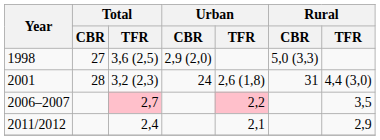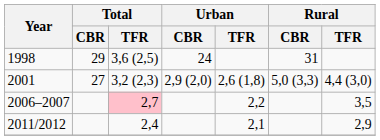 <table class="wikitable">
 <tr>
 <th rowspan=2>Year</th>
 <th colspan=2>Total</th>
 <th colspan=2>Urban</th>
 <th colspan=2>Rural</th>
 </tr>
 <tr>
 <th>CBR</th>
 <th>TFR</th>
 <th>CBR</th>
 <th>TFR</th>
 <th>CBR</th>
 <th>TFR</th>
 </tr>
 <tr>
 <td>1998</td>
-<td style="text-align:right;">27</td>
+<td style="text-align:right;">29</td>
 <td style="text-align:right;">3,6 (2,5)</td>
-<td style="text-align:right;">2,9 (2,0)</td>
+<td style="text-align:right;">24</td>
 <td style="text-align:right;"></td>
-<td style="text-align:right;">5,0 (3,3)</td>
+<td style="text-align:right;">31</td>
 <td style="text-align:right;"></td>
 </tr>
 <tr>
 <td>2001</td>
-<td style="text-align:right;">28</td>
+<td style="text-align:right;">27</td>
 <td style="text-align:right;">3,2 (2,3)</td>
-<td style="text-align:right;">24</td>
+<td style="text-align:right;">2,9 (2,0)</td>
 <td style="text-align:right;">2,6 (1,8)</td>
-<td style="text-align:right;">31</td>
+<td style="text-align:right;">5,0 (3,3)</td>
 <td style="text-align:right;">4,4 (3,0)</td>
 </tr>
 <tr>
 <td>2006–2007</td>
 <td style="text-align:right;"></td>
 <td style="background: pink; text-align:right;">2,7</td>
 <td style="text-align:right;"></td>
-<td style="background: pink; text-align:right;">2,2</td>
+<td style="text-align:right;">2,2</td>
 <td style="text-align:right;"></td>
 <td style="text-align:right;">3,5</td>
 </tr>
 <tr>
 <td>2011/2012</td>
 <td style="text-align:right;"></td>
 <td style="text-align:right;">2,4</td>
 <td style="text-align:right;"></td>
 <td style="text-align:right;">2,1</td>
 <td style="text-align:right;"></td>
 <td style="text-align:right;">2,9</td>
 </tr>
 <tr>
 </tr>
 </table>
